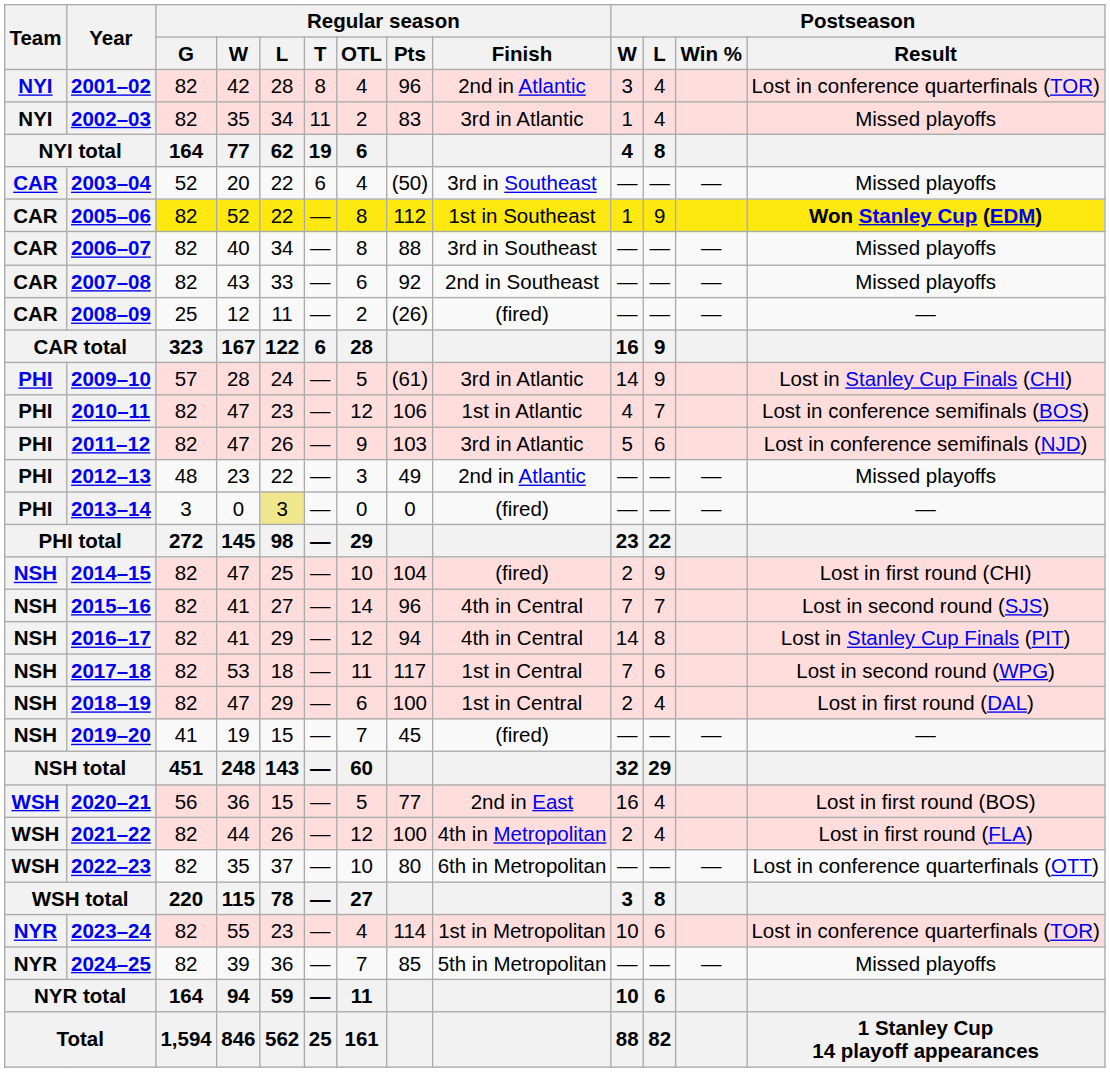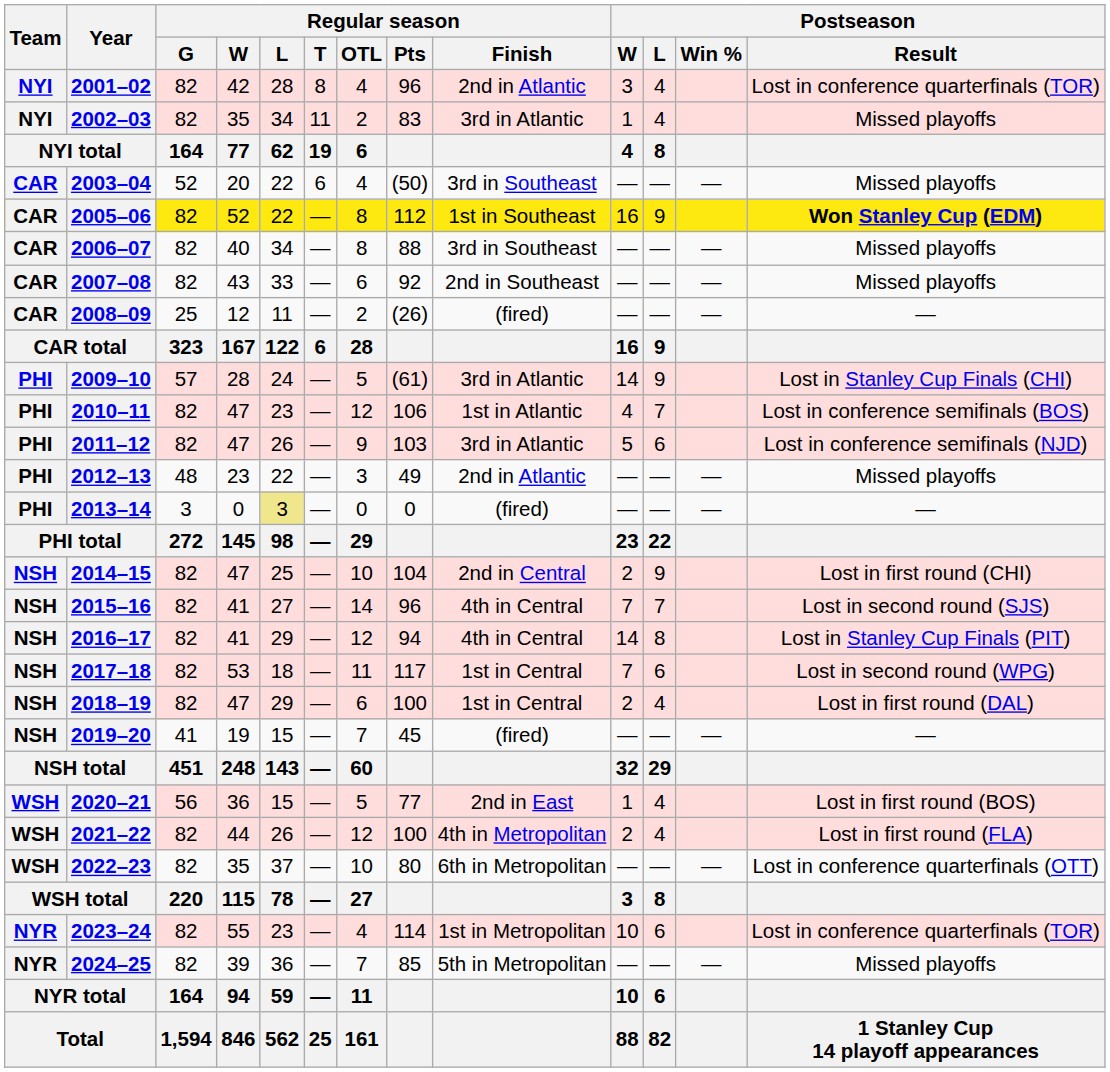 <table class="wikitable" style="font-size:95%; text-align:center;">
 <tr>
 <th rowspan="2">Team</th>
 <th rowspan="2">Year</th>
 <th colspan="7">Regular season</th>
 <th colspan="4">Postseason</th>
 </tr>
 <tr>
 <th>G</th>
 <th>W</th>
 <th>L</th>
 <th>T</th>
 <th>OTL</th>
 <th>Pts</th>
 <th>Finish</th>
 <th>W</th>
 <th>L</th>
 <th>Win %</th>
 <th>Result</th>
 </tr>
 <tr style="background:#fdd;">
 <th><a href='#'>NYI</a></th>
 <th><a href='#'>2001–02</a></th>
 <td>82</td>
 <td>42</td>
 <td>28</td>
 <td>8</td>
 <td>4</td>
 <td>96</td>
 <td>2nd in <a href='#'>Atlantic</a></td>
 <td>3</td>
 <td>4</td>
 <td></td>
 <td>Lost in conference quarterfinals (<a href='#'>TOR</a>)</td>
 </tr>
 <tr style="background:#fdd;">
 <th>NYI</th>
 <th><a href='#'>2002–03</a></th>
 <td>82</td>
 <td>35</td>
 <td>34</td>
 <td>11</td>
 <td>2</td>
 <td>83</td>
 <td>3rd in Atlantic</td>
 <td>1</td>
 <td>4</td>
 <td></td>
 <td>Missed playoffs</td>
 </tr>
 <tr>
 <th colspan="2">NYI total</th>
 <th>164</th>
 <th>77</th>
 <th>62</th>
 <th>19</th>
 <th>6</th>
 <th> </th>
 <th> </th>
 <th>4</th>
 <th>8</th>
 <th></th>
 <th> </th>
 </tr>
 <tr>
 <th><a href='#'>CAR</a></th>
 <th><a href='#'>2003–04</a></th>
 <td>52</td>
 <td>20</td>
 <td>22</td>
 <td>6</td>
 <td>4</td>
 <td>(50)</td>
 <td>3rd in <a href='#'>Southeast</a></td>
 <td>—</td>
 <td>—</td>
 <td>—</td>
 <td>Missed playoffs</td>
 </tr>
 <tr style="background:#FDE910;">
 <th>CAR</th>
 <th><a href='#'>2005–06</a></th>
 <td>82</td>
 <td>52</td>
 <td>22</td>
 <td>—</td>
 <td>8</td>
 <td>112</td>
 <td>1st in Southeast</td>
-<td>1</td>
+<td>16</td>
 <td>9</td>
 <td></td>
 <td><strong>Won <a href='#'>Stanley Cup</a> (<a href='#'>EDM</a>)</strong></td>
 </tr>
 <tr>
 <th>CAR</th>
 <th><a href='#'>2006–07</a></th>
 <td>82</td>
 <td>40</td>
 <td>34</td>
 <td>—</td>
 <td>8</td>
 <td>88</td>
 <td>3rd in Southeast</td>
 <td>—</td>
 <td>—</td>
 <td>—</td>
 <td>Missed playoffs</td>
 </tr>
 <tr>
 <th>CAR</th>
 <th><a href='#'>2007–08</a></th>
 <td>82</td>
 <td>43</td>
 <td>33</td>
 <td>—</td>
 <td>6</td>
 <td>92</td>
 <td>2nd in Southeast</td>
 <td>—</td>
 <td>—</td>
 <td>—</td>
 <td>Missed playoffs</td>
 </tr>
 <tr>
 <th>CAR</th>
 <th><a href='#'>2008–09</a></th>
 <td>25</td>
 <td>12</td>
 <td>11</td>
 <td>—</td>
 <td>2</td>
 <td>(26)</td>
 <td>(fired)</td>
 <td>—</td>
 <td>—</td>
 <td>—</td>
 <td>—</td>
 </tr>
 <tr>
 <th colspan="2">CAR total</th>
 <th>323</th>
 <th>167</th>
 <th>122</th>
 <th>6</th>
 <th>28</th>
 <th> </th>
 <th> </th>
 <th>16</th>
 <th>9</th>
 <th></th>
 <th> </th>
 </tr>
 <tr style="background:#fdd;">
 <th><a href='#'>PHI</a></th>
 <th><a href='#'>2009–10</a></th>
 <td>57</td>
 <td>28</td>
 <td>24</td>
 <td>—</td>
 <td>5</td>
 <td>(61)</td>
 <td>3rd in Atlantic</td>
 <td>14</td>
 <td>9</td>
 <td></td>
 <td>Lost in <a href='#'>Stanley Cup Finals</a> (<a href='#'>CHI</a>)</td>
 </tr>
 <tr style="background:#fdd;">
 <th>PHI</th>
 <th><a href='#'>2010–11</a></th>
 <td>82</td>
 <td>47</td>
 <td>23</td>
 <td>—</td>
 <td>12</td>
 <td>106</td>
 <td>1st in Atlantic</td>
 <td>4</td>
 <td>7</td>
 <td></td>
 <td>Lost in conference semifinals (<a href='#'>BOS</a>)</td>
 </tr>
 <tr style="background:#fdd;">
 <th>PHI</th>
 <th><a href='#'>2011–12</a></th>
 <td>82</td>
 <td>47</td>
 <td>26</td>
 <td>—</td>
 <td>9</td>
 <td>103</td>
 <td>3rd in Atlantic</td>
 <td>5</td>
 <td>6</td>
 <td></td>
 <td>Lost in conference semifinals (<a href='#'>NJD</a>)</td>
 </tr>
 <tr>
 <th>PHI</th>
 <th><a href='#'>2012–13</a></th>
 <td>48</td>
 <td>23</td>
 <td>22</td>
 <td>—</td>
 <td>3</td>
 <td>49</td>
 <td>2nd in <a href='#'>Atlantic</a></td>
 <td>—</td>
 <td>—</td>
 <td>—</td>
 <td>Missed playoffs</td>
 </tr>
 <tr>
 <th>PHI</th>
 <th><a href='#'>2013–14</a></th>
 <td>3</td>
 <td>0</td>
 <td style="background: khaki;">3</td>
 <td>—</td>
 <td>0</td>
 <td>0</td>
 <td>(fired)</td>
 <td>—</td>
 <td>—</td>
 <td>—</td>
 <td>—</td>
 </tr>
 <tr>
 <th colspan="2">PHI total</th>
 <th>272</th>
 <th>145</th>
 <th>98</th>
 <th>—</th>
 <th>29</th>
 <th> </th>
 <th> </th>
 <th>23</th>
 <th>22</th>
 <th></th>
 <th> </th>
 </tr>
 <tr style="background:#fdd;">
 <th><a href='#'>NSH</a></th>
 <th><a href='#'>2014–15</a></th>
 <td>82</td>
 <td>47</td>
 <td>25</td>
 <td>—</td>
 <td>10</td>
 <td>104</td>
-<td>(fired)</td>
+<td>2nd in <a href='#'>Central</a></td>
 <td>2</td>
 <td>9</td>
 <td></td>
 <td>Lost in first round (CHI)</td>
 </tr>
 <tr style="background:#fdd;">
 <th>NSH</th>
 <th><a href='#'>2015–16</a></th>
 <td>82</td>
 <td>41</td>
 <td>27</td>
 <td>—</td>
 <td>14</td>
 <td>96</td>
 <td>4th in Central</td>
 <td>7</td>
 <td>7</td>
 <td></td>
 <td>Lost in second round (<a href='#'>SJS</a>)</td>
 </tr>
 <tr style="background:#fdd;">
 <th>NSH</th>
 <th><a href='#'>2016–17</a></th>
 <td>82</td>
 <td>41</td>
 <td>29</td>
 <td>—</td>
 <td>12</td>
 <td>94</td>
 <td>4th in Central</td>
 <td>14</td>
 <td>8</td>
 <td></td>
 <td>Lost in <a href='#'>Stanley Cup Finals</a> (<a href='#'>PIT</a>)</td>
 </tr>
 <tr style="background:#fdd;">
 <th>NSH</th>
 <th><a href='#'>2017–18</a></th>
 <td>82</td>
 <td>53</td>
 <td>18</td>
 <td>—</td>
 <td>11</td>
 <td>117</td>
 <td>1st in Central</td>
 <td>7</td>
 <td>6</td>
 <td></td>
 <td>Lost in second round (<a href='#'>WPG</a>)</td>
 </tr>
 <tr style="background:#fdd;">
 <th>NSH</th>
 <th><a href='#'>2018–19</a></th>
 <td>82</td>
 <td>47</td>
 <td>29</td>
 <td>—</td>
 <td>6</td>
 <td>100</td>
 <td>1st in Central</td>
 <td>2</td>
 <td>4</td>
 <td></td>
 <td>Lost in first round (<a href='#'>DAL</a>)</td>
 </tr>
 <tr>
 <th>NSH</th>
 <th><a href='#'>2019–20</a></th>
 <td>41</td>
 <td>19</td>
 <td>15</td>
 <td>—</td>
 <td>7</td>
 <td>45</td>
 <td>(fired)</td>
 <td>—</td>
 <td>—</td>
 <td>—</td>
 <td>—</td>
 </tr>
 <tr>
 <th colspan="2">NSH total</th>
 <th>451</th>
 <th>248</th>
 <th>143</th>
 <th>—</th>
 <th>60</th>
 <th> </th>
 <th> </th>
 <th>32</th>
 <th>29</th>
 <th></th>
 <th> </th>
 </tr>
 <tr style="background:#fdd;">
 <th><a href='#'>WSH</a></th>
 <th><a href='#'>2020–21</a></th>
 <td>56</td>
 <td>36</td>
 <td>15</td>
 <td>—</td>
 <td>5</td>
 <td>77</td>
 <td>2nd in <a href='#'>East</a></td>
-<td>16</td>
+<td>1</td>
 <td>4</td>
 <td></td>
 <td>Lost in first round (BOS)</td>
 </tr>
 <tr style="background:#fdd;">
 <th>WSH</th>
 <th><a href='#'>2021–22</a></th>
 <td>82</td>
 <td>44</td>
 <td>26</td>
 <td>—</td>
 <td>12</td>
 <td>100</td>
 <td>4th in <a href='#'>Metropolitan</a></td>
 <td>2</td>
 <td>4</td>
 <td></td>
 <td>Lost in first round (<a href='#'>FLA</a>)</td>
 </tr>
 <tr>
 <th>WSH</th>
 <th><a href='#'>2022–23</a></th>
 <td>82</td>
 <td>35</td>
 <td>37</td>
 <td>—</td>
 <td>10</td>
 <td>80</td>
 <td>6th in Metropolitan</td>
 <td>—</td>
 <td>—</td>
 <td>—</td>
 <td>Lost in conference quarterfinals (<a href='#'>OTT</a>)</td>
 </tr>
 <tr>
 <th colspan="2">WSH total</th>
 <th>220</th>
 <th>115</th>
 <th>78</th>
 <th>—</th>
 <th>27</th>
 <th> </th>
 <th> </th>
 <th>3</th>
 <th>8</th>
 <th></th>
 <th> </th>
 </tr>
 <tr style="background:#fdd;">
 <th><a href='#'>NYR</a></th>
 <th><a href='#'>2023–24</a></th>
 <td>82</td>
 <td>55</td>
 <td>23</td>
 <td>—</td>
 <td>4</td>
 <td>114</td>
 <td>1st in Metropolitan</td>
 <td>10</td>
 <td>6</td>
 <td></td>
 <td>Lost in conference quarterfinals (<a href='#'>TOR</a>)</td>
 </tr>
 <tr>
 <th>NYR</th>
 <th><a href='#'>2024–25</a></th>
 <td>82</td>
 <td>39</td>
 <td>36</td>
 <td>—</td>
 <td>7</td>
 <td>85</td>
 <td>5th in Metropolitan</td>
 <td>—</td>
 <td>—</td>
 <td>—</td>
 <td>Missed playoffs</td>
 </tr>
 <tr>
 <th colspan="2">NYR total</th>
 <th>164</th>
 <th>94</th>
 <th>59</th>
 <th>—</th>
 <th>11</th>
 <th> </th>
 <th> </th>
 <th>10</th>
 <th>6</th>
 <th></th>
 <th> </th>
 </tr>
 <tr>
 <th colspan="2">Total</th>
 <th>1,594</th>
 <th>846</th>
 <th>562</th>
 <th>25</th>
 <th>161</th>
 <th> </th>
 <th> </th>
 <th>88</th>
 <th>82</th>
 <th></th>
 <th>1 Stanley Cup<br>14 playoff appearances</th>
 </tr>
 </table>
